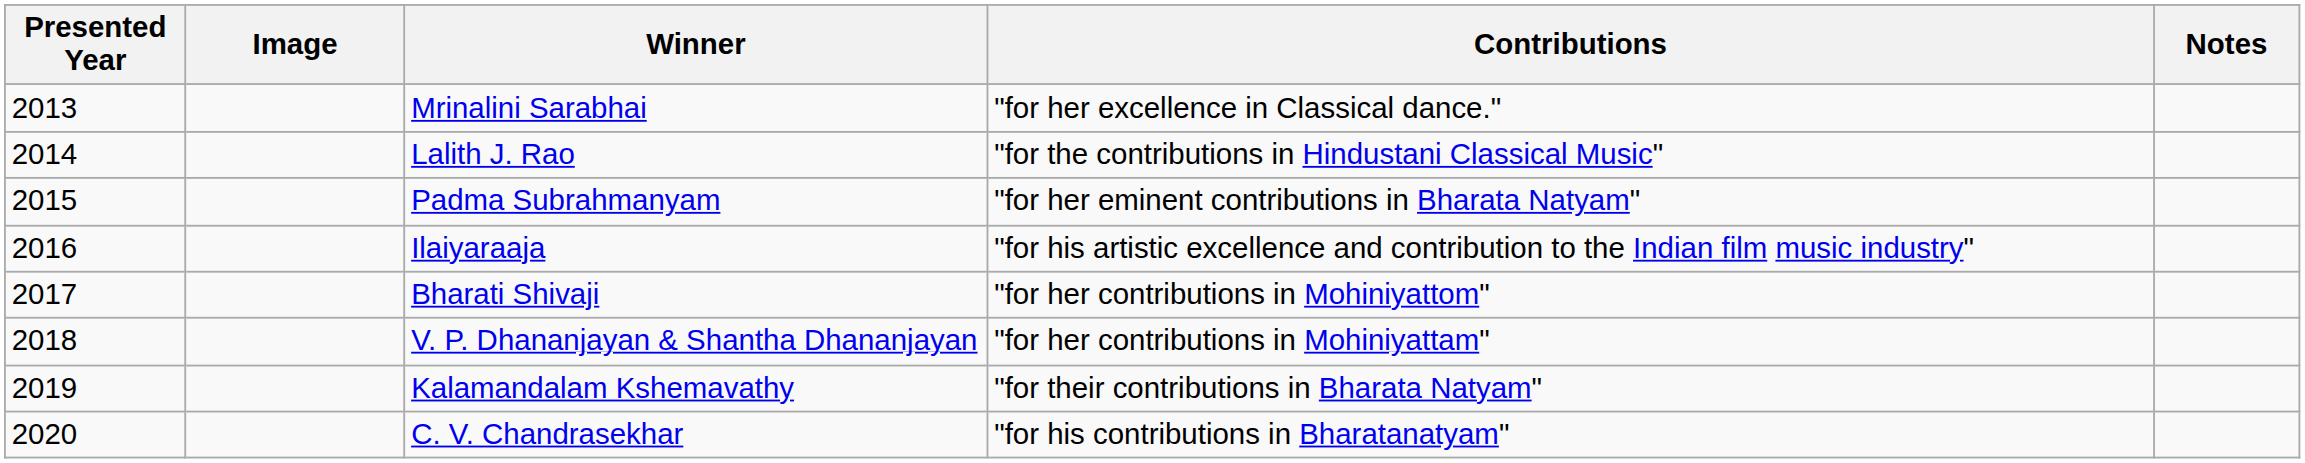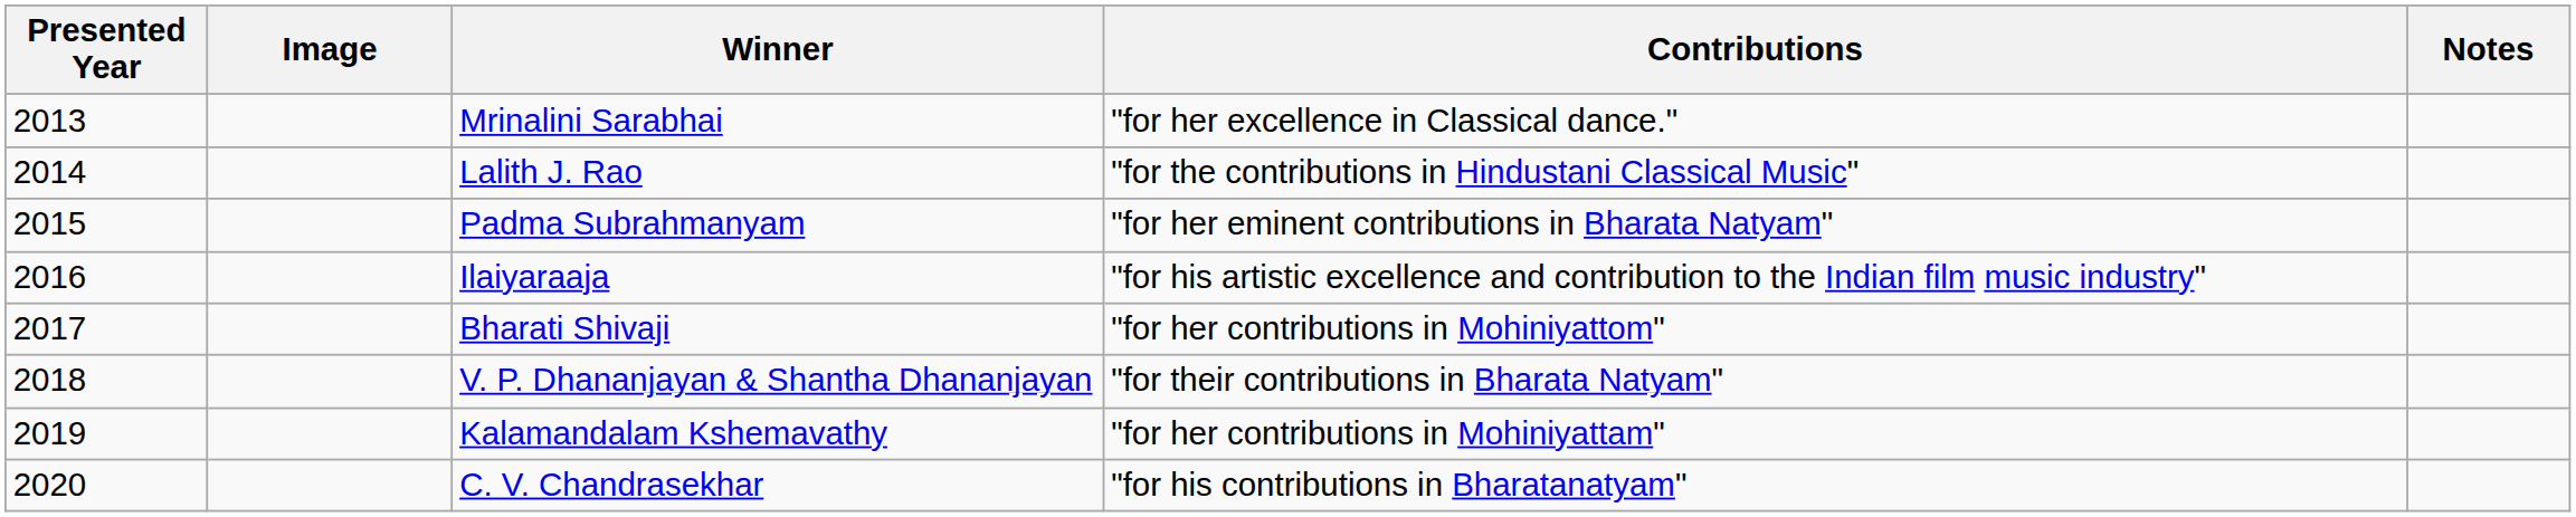 <table class="wikitable sortable">
 <tr>
 <th width="4%">Presented Year</th>
 <th width="7.5%">Image</th>
 <th width="20%">Winner</th>
 <th width="40%" class="unsortable">Contributions</th>
 <th width="5%" class="unsortable">Notes</th>
 </tr>
 <tr>
 <td>2013</td>
 <td></td>
 <td><a href='#'>Mrinalini Sarabhai</a></td>
 <td>"for her excellence in Classical dance."</td>
 <td></td>
 </tr>
 <tr>
 <td>2014</td>
 <td></td>
 <td><a href='#'>Lalith J. Rao</a></td>
 <td>"for the contributions in <a href='#'>Hindustani Classical Music</a>"</td>
 <td></td>
 </tr>
 <tr>
 <td>2015</td>
 <td></td>
 <td><a href='#'>Padma Subrahmanyam</a></td>
 <td>"for her eminent contributions in <a href='#'>Bharata Natyam</a>"</td>
 <td></td>
 </tr>
 <tr>
 <td>2016</td>
 <td></td>
 <td><a href='#'>Ilaiyaraaja</a></td>
 <td>"for his artistic excellence and contribution to the <a href='#'>Indian film</a> <a href='#'>music industry</a>"</td>
 <td></td>
 </tr>
 <tr>
 <td>2017</td>
 <td></td>
 <td><a href='#'>Bharati Shivaji</a></td>
 <td>"for her contributions in <a href='#'>Mohiniyattom</a>"</td>
 <td></td>
 </tr>
 <tr>
 <td>2018</td>
 <td></td>
 <td><a href='#'>V. P. Dhananjayan & Shantha Dhananjayan</a></td>
-<td>"for her contributions in <a href='#'>Mohiniyattam</a>"</td>
+<td>"for their contributions in <a href='#'>Bharata Natyam</a>"</td>
 <td></td>
 </tr>
 <tr>
 <td>2019</td>
 <td></td>
 <td><a href='#'>Kalamandalam Kshemavathy</a></td>
-<td>"for their contributions in <a href='#'>Bharata Natyam</a>"</td>
+<td>"for her contributions in <a href='#'>Mohiniyattam</a>"</td>
 <td></td>
 </tr>
 <tr>
 <td>2020</td>
 <td></td>
 <td><a href='#'>C. V. Chandrasekhar</a></td>
 <td>"for his contributions in <a href='#'>Bharatanatyam</a>"</td>
 </tr>
 </table>
